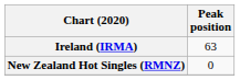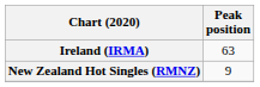 <table class="wikitable sortable plainrowheaders" style="text-align:center">
 <tr>
 <th scope="col">Chart (2020)</th>
 <th scope="col">Peak<br>position</th>
 </tr>
 <tr>
 <th scope="row">Ireland (<a href='#'>IRMA</a>)</th>
 <td>63</td>
 </tr>
 <tr>
 <th scope="row">New Zealand Hot Singles (<a href='#'>RMNZ</a>)</th>
-<td>0</td>
+<td>9</td>
 </tr>
 <tr>
 </tr>
 </table>
